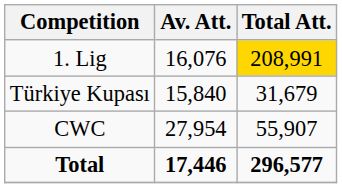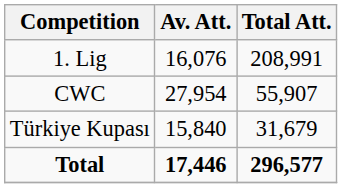 <table class="wikitable" style="text-align: center">
 <tr>
 <th>Competition</th>
 <th>Av. Att.</th>
 <th>Total Att.</th>
 </tr>
 <tr>
 <td>1. Lig</td>
 <td>16,076</td>
-<td style="background: gold;">208,991</td>
+<td>208,991</td>
+</tr>
+<tr>
+<td>CWC</td>
+<td>27,954</td>
+<td>55,907</td>
 </tr>
 <tr>
 <td>Türkiye Kupası</td>
 <td>15,840</td>
 <td>31,679</td>
-</tr>
-<tr>
-<td>CWC</td>
-<td>27,954</td>
-<td>55,907</td>
 </tr>
 <tr>
 <td><strong>Total</strong></td>
 <td><strong>17,446</strong></td>
 <td><strong>296,577</strong></td>
 </tr>
 <tr>
 </tr>
 </table>
